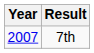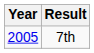 <table class="wikitable" style="text-align:center">
 <tr>
 <th>Year</th>
 <th>Result</th>
 </tr>
 <tr>
-<td><a href='#'>2007</a></td>
+<td><a href='#'>2005</a></td>
 <td>7th</td>
 </tr>
 </table>
